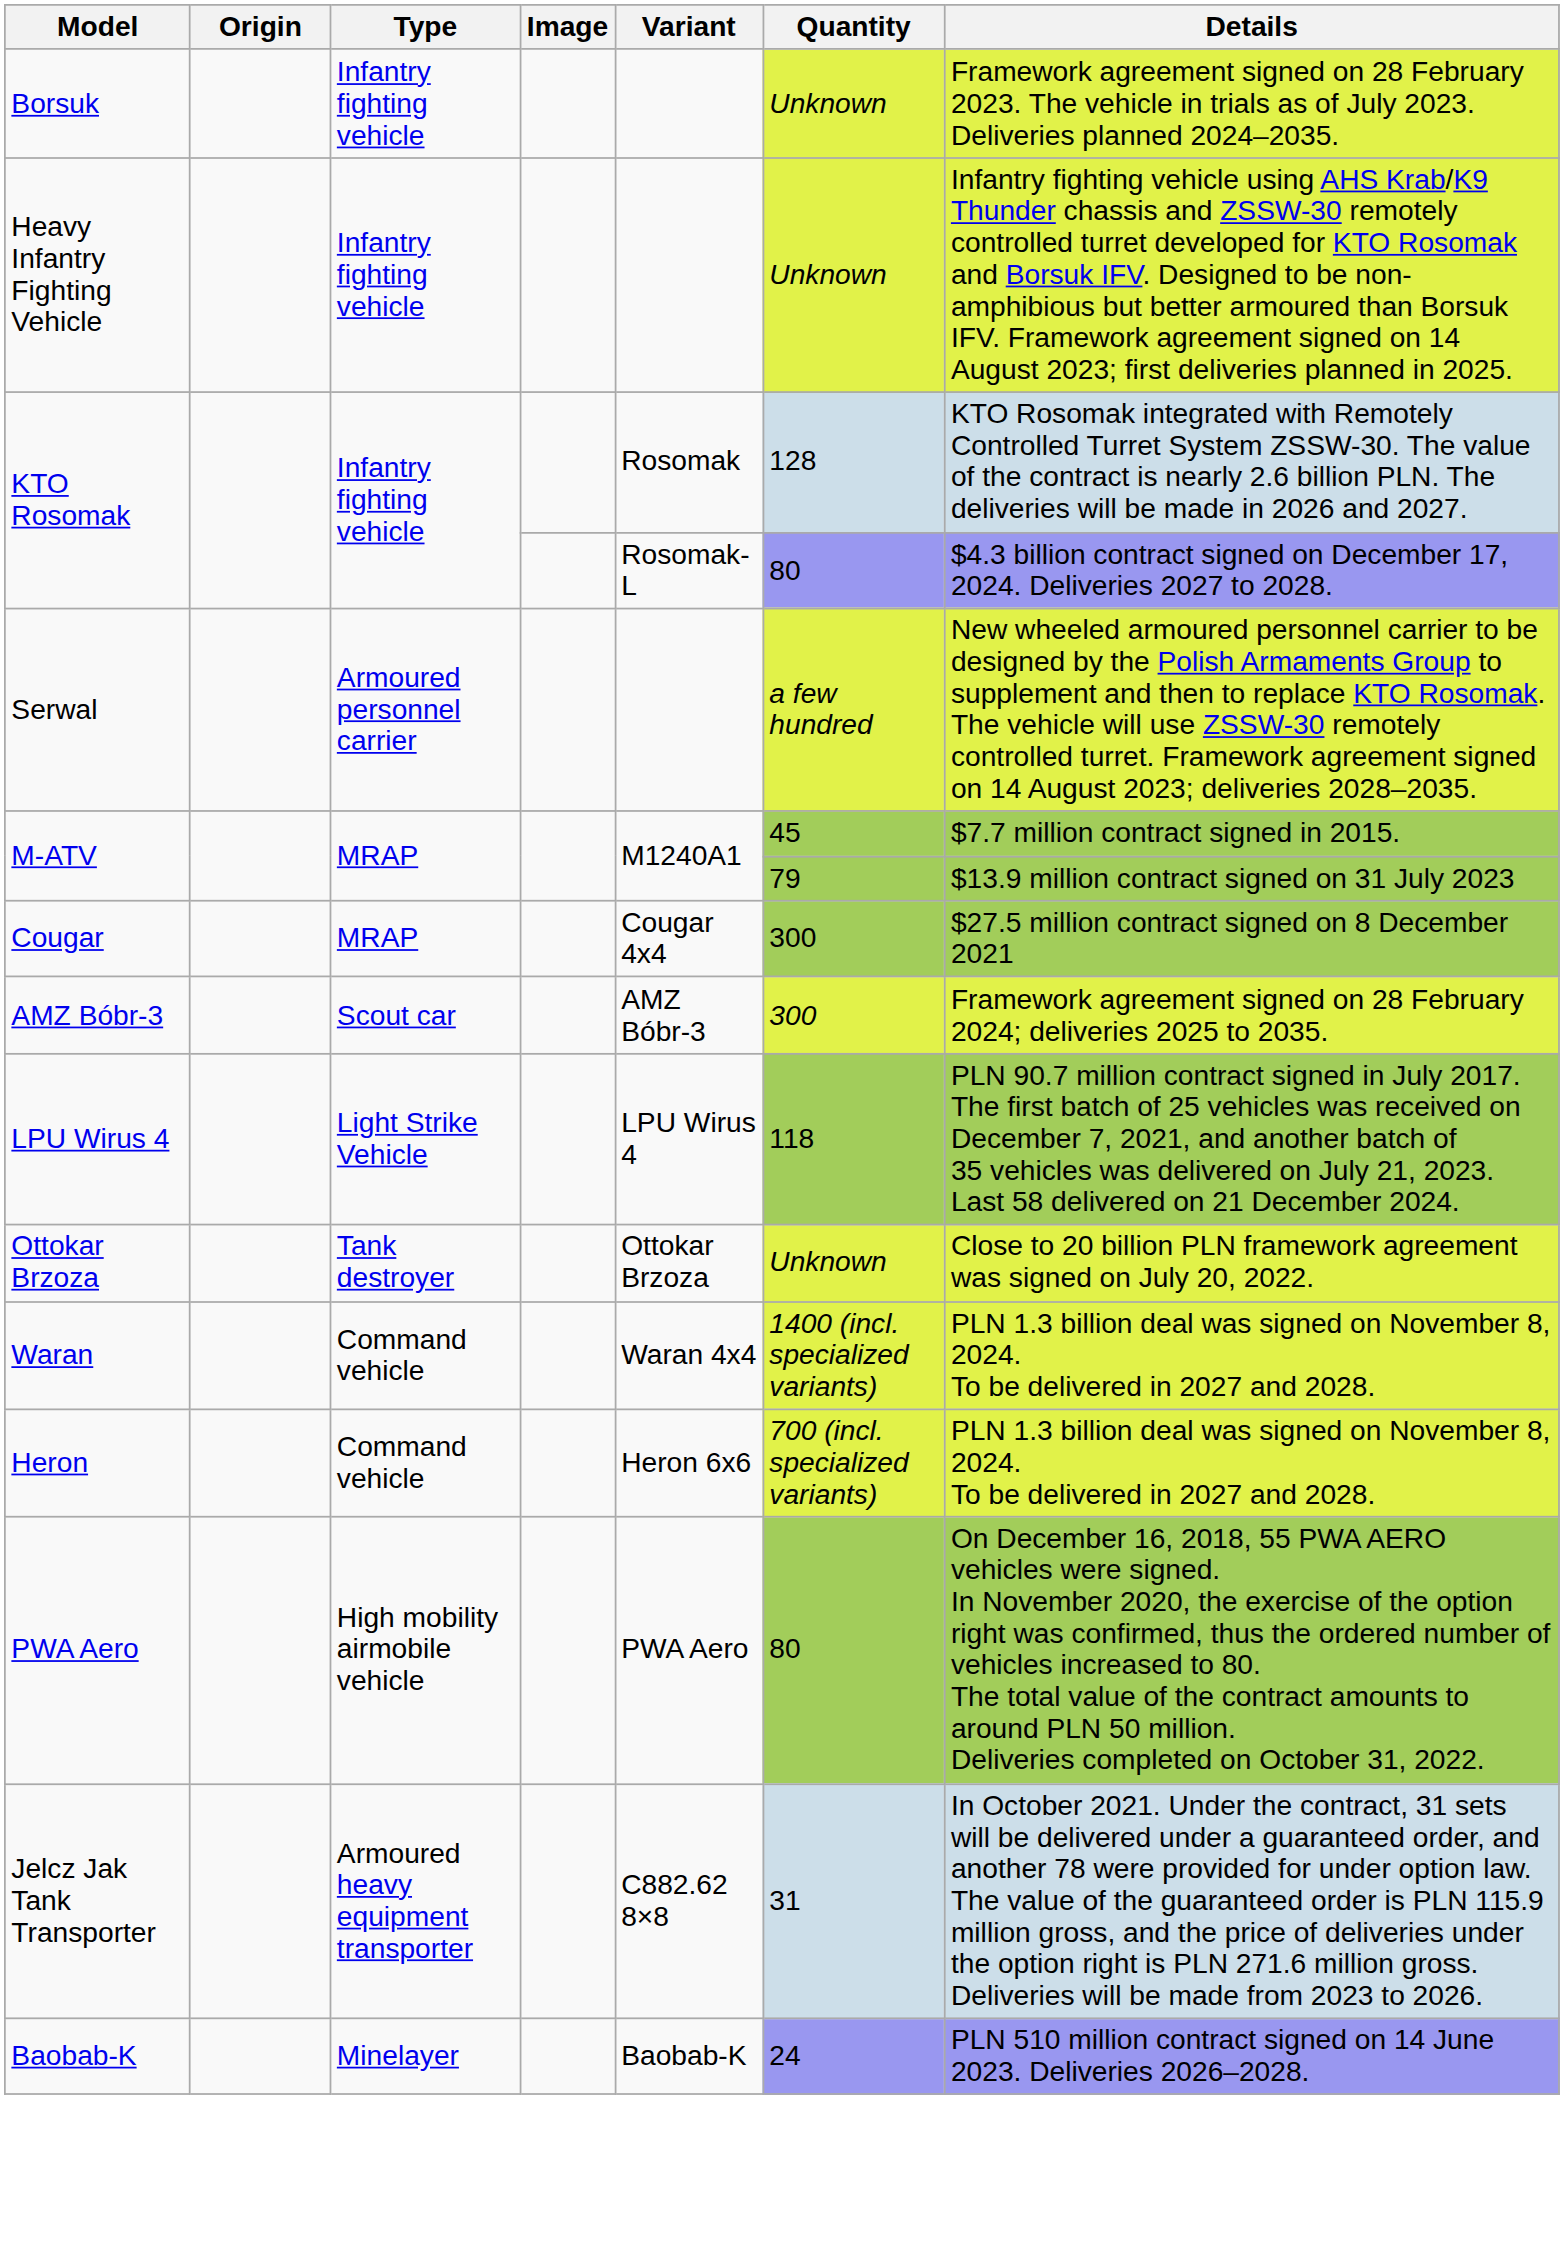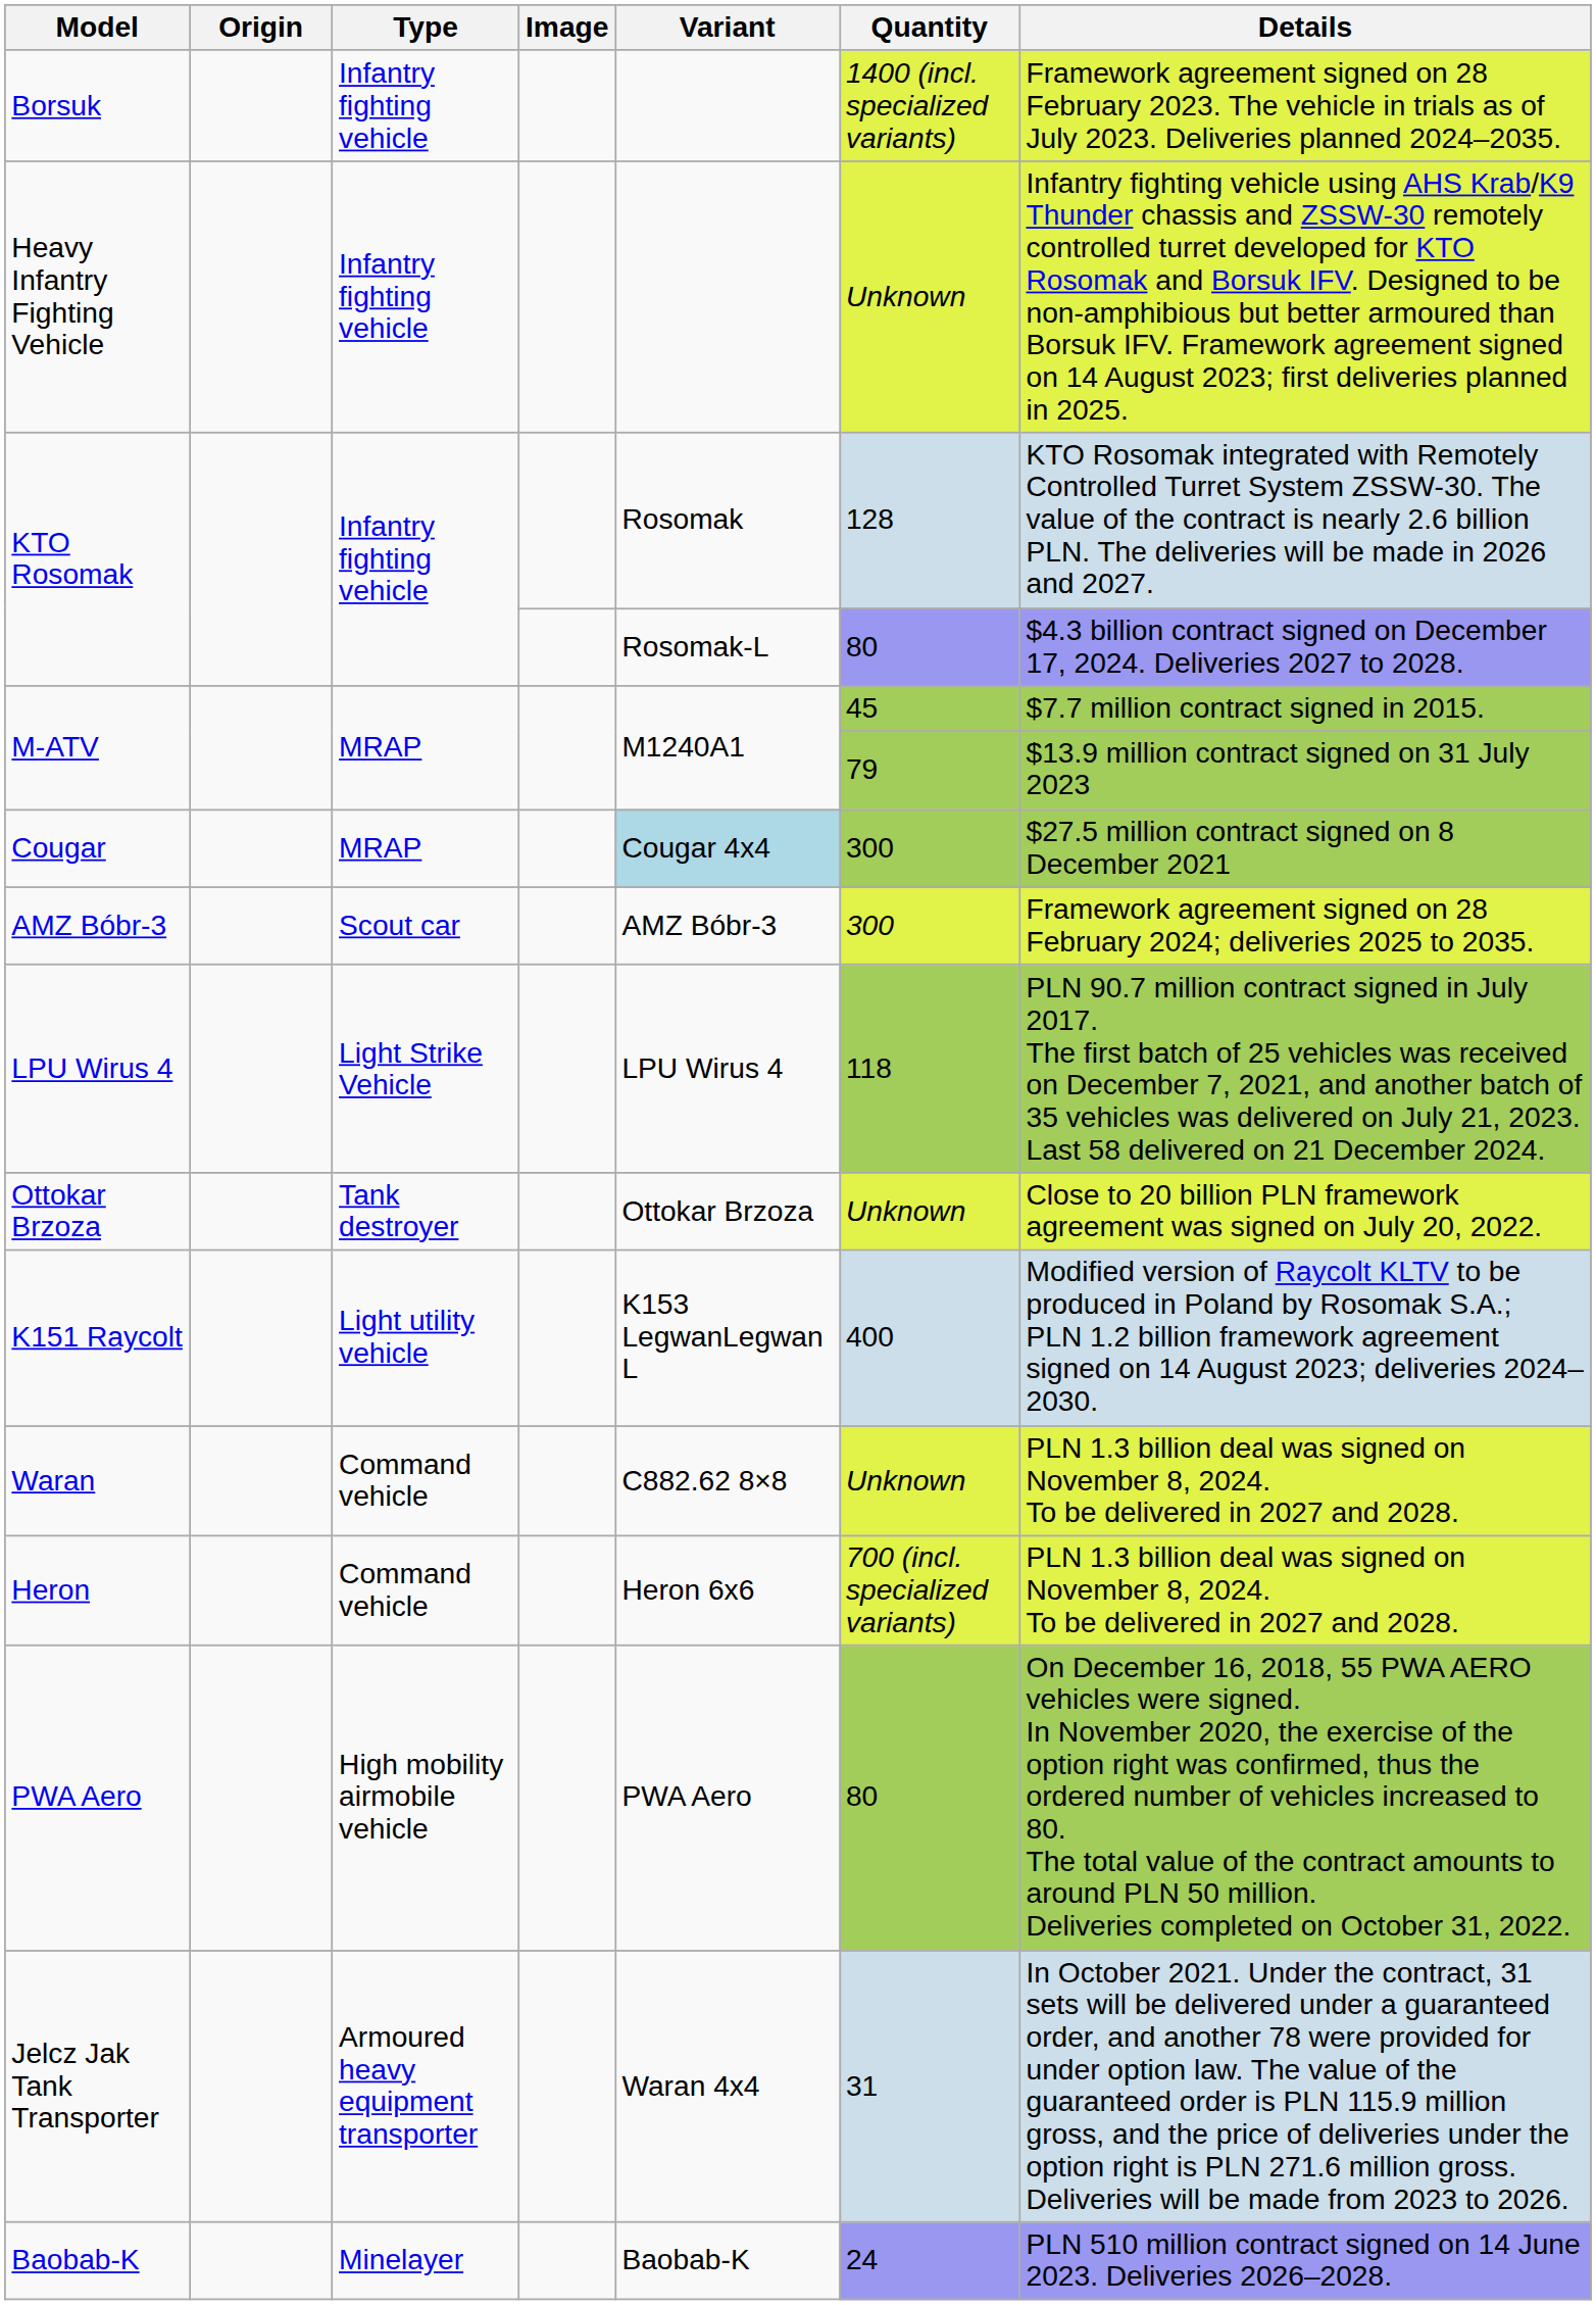 <table class="wikitable" width="100%">
 <tr>
 <th>Model</th>
 <th width="9%">Origin</th>
 <th>Type</th>
 <th>Image</th>
 <th>Variant</th>
 <th>Quantity</th>
 <th>Details</th>
 </tr>
 <tr>
 <td><a href='#'>Borsuk</a></td>
 <td></td>
 <td><a href='#'>Infantry fighting vehicle</a></td>
 <td></td>
 <td></td>
-<td style="background:#e1f249"><em>Unknown</em></td>
+<td style="background:#e1f249"><em>1400 (incl. specialized variants)</em></td>
 <td style="background:#e1f249">Framework agreement signed on 28 February 2023. The vehicle in trials as of July 2023. Deliveries planned 2024–2035.</td>
 </tr>
 <tr>
 <td>Heavy Infantry Fighting Vehicle</td>
 <td></td>
 <td><a href='#'>Infantry fighting vehicle</a></td>
 <td></td>
 <td></td>
 <td style="background:#e1f249"><em>Unknown</em></td>
 <td style="background:#e1f249">Infantry fighting vehicle using <a href='#'>AHS Krab</a>/<a href='#'>K9 Thunder</a> chassis and <a href='#'>ZSSW-30</a> remotely controlled turret developed for <a href='#'>KTO Rosomak</a> and <a href='#'>Borsuk IFV</a>. Designed to be non-amphibious but better armoured than Borsuk IFV. Framework agreement signed on 14 August 2023; first deliveries planned in 2025.</td>
 </tr>
 <tr>
 <td rowspan=2><a href='#'>KTO Rosomak</a></td>
 <td rowspan=2></td>
 <td rowspan=2><a href='#'>Infantry fighting vehicle</a></td>
 <td></td>
 <td>Rosomak</td>
 <td style="background:#ccdee9">128</td>
 <td style="background:#ccdee9">KTO Rosomak integrated with Remotely Controlled Turret System ZSSW-30. The value of the contract is nearly 2.6 billion PLN. The deliveries will be made in 2026 and 2027.</td>
 </tr>
 <tr>
 <td></td>
 <td>Rosomak-L</td>
 <td style="background:#9997f0">80</td>
 <td style="background:#9997f0">$4.3 billion contract signed on December 17, 2024. Deliveries 2027 to 2028.</td>
 </tr>
 <tr>
-<td>Serwal</td>
-<td></td>
-<td><a href='#'>Armoured personnel carrier</a></td>
-<td></td>
-<td></td>
-<td style="background:#e1f249"><em>a few hundred</em></td>
-<td style="background:#e1f249">New wheeled armoured personnel carrier to be designed by the <a href='#'>Polish Armaments Group</a> to supplement and then to replace <a href='#'>KTO Rosomak</a>. The vehicle will use <a href='#'>ZSSW-30</a> remotely controlled turret. Framework agreement signed on 14 August 2023; deliveries 2028–2035.</td>
-</tr>
-<tr>
 <td rowspan=2><a href='#'>M-ATV</a></td>
 <td rowspan=2></td>
 <td rowspan=2><a href='#'>MRAP</a></td>
 <td rowspan=2></td>
 <td rowspan=2>M1240A1</td>
 <td style="background:#a2cd5a">45</td>
 <td style="background:#a2cd5a">$7.7 million contract signed in 2015.</td>
 </tr>
 <tr>
 <td style="background:#a2cd5a">79</td>
 <td style="background:#a2cd5a">$13.9 million contract signed on 31 July 2023</td>
 </tr>
 <tr>
 <td><a href='#'>Cougar</a></td>
 <td></td>
 <td><a href='#'>MRAP</a></td>
 <td></td>
-<td>Cougar 4x4</td>
+<td style="background: lightblue;">Cougar 4x4</td>
 <td style="background:#a2cd5a">300</td>
 <td style="background:#a2cd5a">$27.5 million contract signed on 8 December 2021</td>
 </tr>
 <tr>
 <td><a href='#'>AMZ Bóbr-3</a></td>
 <td></td>
 <td><a href='#'>Scout car</a></td>
 <td></td>
 <td>AMZ Bóbr-3</td>
 <td style="background:#e1f249"><em>300</em></td>
 <td style="background:#e1f249">Framework agreement signed on 28 February 2024; deliveries 2025 to 2035.</td>
 </tr>
 <tr>
 <td><a href='#'>LPU Wirus 4</a></td>
 <td></td>
 <td><a href='#'>Light Strike Vehicle</a></td>
 <td></td>
 <td>LPU Wirus 4</td>
 <td style="background:#a2cd5a">118</td>
 <td style="background:#a2cd5a">PLN 90.7 million contract signed in July 2017.<br>The first batch of 25 vehicles was received on December 7, 2021, and another batch of 35 vehicles was delivered on July 21, 2023. Last 58 delivered on 21 December 2024.</td>
 </tr>
 <tr>
 <td><a href='#'>Ottokar Brzoza</a></td>
 <td><br></td>
 <td><a href='#'>Tank destroyer</a></td>
 <td></td>
 <td>Ottokar Brzoza</td>
 <td style="background:#e1f249"><em>Unknown</em></td>
 <td style="background:#e1f249">Close to 20 billion PLN framework agreement was signed on July 20, 2022.</td>
 </tr>
 <tr>
+<td><a href='#'>K151 Raycolt</a></td>
+<td></td>
+<td><a href='#'>Light utility vehicle</a></td>
+<td></td>
+<td>K153 LegwanLegwan L</td>
+<td style="background:#ccdee9">400</td>
+<td style="background:#ccdee9">Modified version of <a href='#'>Raycolt KLTV</a> to be produced in Poland by Rosomak S.A.; PLN 1.2 billion framework agreement signed on 14 August 2023; deliveries 2024–2030.</td>
+</tr>
+<tr>
 <td><a href='#'>Waran</a></td>
 <td><small> </small></td>
 <td>Command vehicle</td>
 <td></td>
-<td>Waran 4x4</td>
-<td style="background:#e1f249"><em>1400 (incl. specialized variants)</em></td>
+<td>C882.62 8×8</td>
+<td style="background:#e1f249"><em>Unknown</em></td>
 <td style="background:#e1f249">PLN 1.3 billion deal was signed on November 8, 2024.<br>To be delivered in 2027 and 2028.</td>
 </tr>
 <tr>
 <td><a href='#'>Heron</a></td>
 <td><small> </small></td>
 <td>Command vehicle</td>
 <td></td>
 <td>Heron 6x6</td>
 <td style="background:#e1f249"><em>700 (incl. specialized variants)</em></td>
 <td style="background:#e1f249">PLN 1.3 billion deal was signed on November 8, 2024.<br>To be delivered in 2027 and 2028.</td>
 </tr>
 <tr>
 <td><a href='#'>PWA Aero</a></td>
 <td></td>
 <td>High mobility airmobile vehicle</td>
 <td></td>
 <td>PWA Aero</td>
 <td style="background:#a2cd5a">80</td>
 <td style="background:#a2cd5a">On December 16, 2018, 55 PWA AERO vehicles  were signed.<br>In November 2020, the exercise of the option right was confirmed, thus the ordered number of vehicles increased to 80.<br>The total value of the contract amounts to around PLN 50 million.<br>Deliveries completed on October 31, 2022.</td>
 </tr>
 <tr>
 <td>Jelcz Jak Tank Transporter</td>
 <td></td>
 <td>Armoured <a href='#'>heavy equipment transporter</a></td>
 <td></td>
-<td>C882.62 8×8</td>
+<td>Waran 4x4</td>
 <td style="background:#ccdee9">31</td>
 <td style="background:#ccdee9">In October 2021. Under the contract, 31 sets will be delivered under a guaranteed order, and another 78 were provided for under option law. The value of the guaranteed order is PLN 115.9 million gross, and the price of deliveries under the option right is PLN 271.6 million gross. Deliveries will be made from 2023 to 2026.</td>
 </tr>
 <tr>
 <td><a href='#'>Baobab-K</a></td>
 <td></td>
 <td><a href='#'>Minelayer</a></td>
 <td></td>
 <td>Baobab-K</td>
 <td style="background:#9997f0">24</td>
 <td style="background:#9997f0">PLN 510 million contract signed on 14 June 2023. Deliveries 2026–2028.</td>
 </tr>
 </table>
